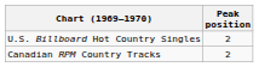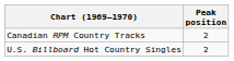 <table class="wikitable sortable">
 <tr>
 <th align="left">Chart (1969–1970)</th>
 <th align="center">Peak<br>position</th>
 </tr>
 <tr>
+<td align="left">Canadian <em>RPM</em> Country Tracks</td>
+<td align="center">2</td>
+</tr>
+<tr>
 <td align="left">U.S. <em>Billboard</em> Hot Country Singles</td>
 <td align="center">2</td>
 </tr>
-<tr>
-<td align="left">Canadian <em>RPM</em> Country Tracks</td>
-<td align="center">2</td>
-</tr>
 </table>
